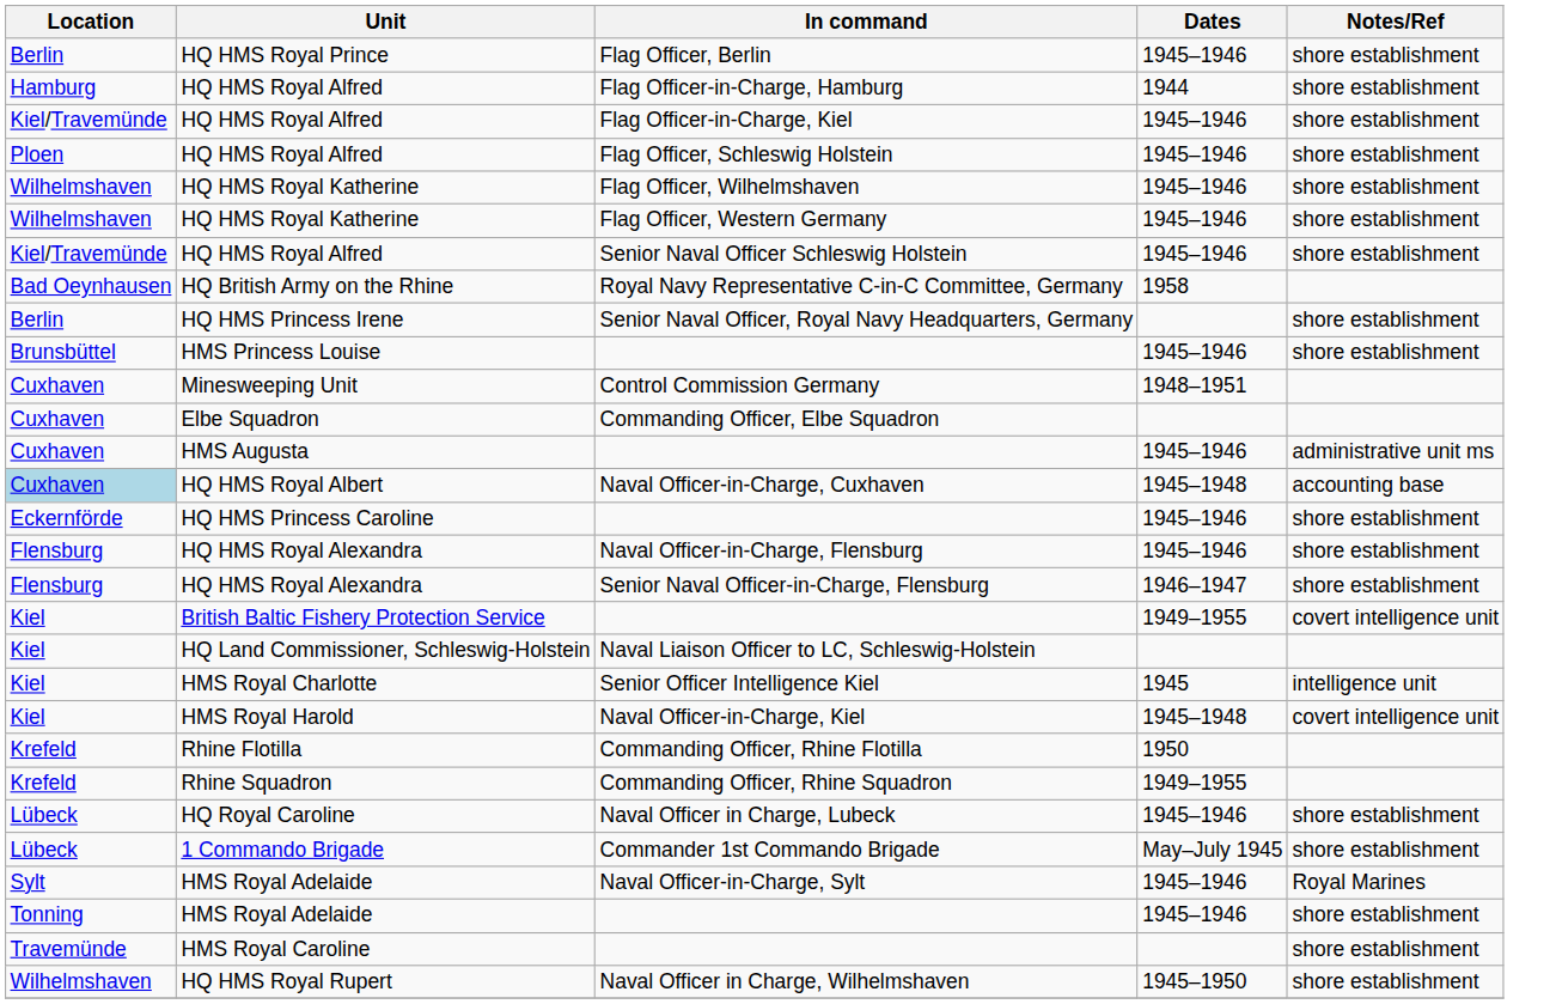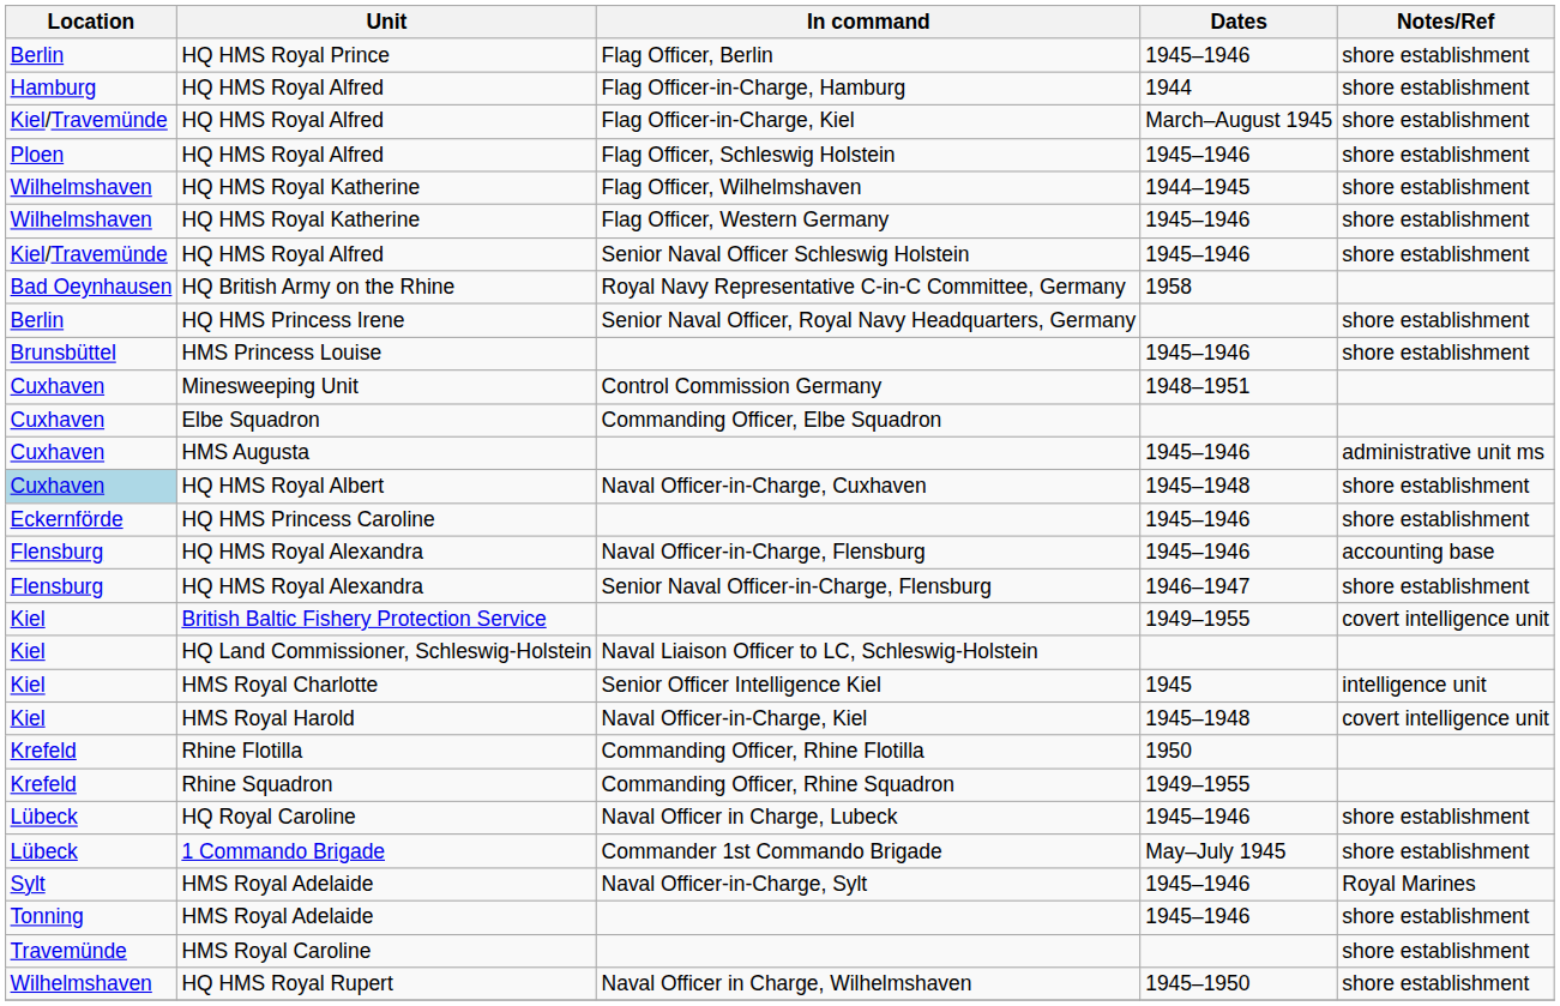 <table class="wikitable">
 <tr>
 <th>Location</th>
 <th>Unit</th>
 <th>In command</th>
 <th>Dates</th>
 <th>Notes/Ref</th>
 </tr>
 <tr>
 <td><a href='#'>Berlin</a></td>
 <td>HQ HMS Royal Prince</td>
 <td>Flag Officer, Berlin</td>
 <td>1945–1946</td>
 <td>shore establishment</td>
 </tr>
 <tr>
 <td><a href='#'>Hamburg</a></td>
 <td>HQ HMS Royal Alfred</td>
 <td>Flag Officer-in-Charge, Hamburg</td>
 <td>1944</td>
 <td>shore establishment</td>
 </tr>
 <tr>
 <td><a href='#'>Kiel</a>/<a href='#'>Travemünde</a></td>
 <td>HQ HMS Royal Alfred</td>
 <td>Flag Officer-in-Charge, Kiel</td>
-<td>1945–1946</td>
+<td>March–August 1945</td>
 <td>shore establishment</td>
 </tr>
 <tr>
 <td><a href='#'>Ploen</a></td>
 <td>HQ HMS Royal Alfred</td>
 <td>Flag Officer, Schleswig Holstein</td>
 <td>1945–1946</td>
 <td>shore establishment</td>
 </tr>
 <tr>
 <td><a href='#'>Wilhelmshaven</a></td>
 <td>HQ HMS Royal Katherine</td>
 <td>Flag Officer, Wilhelmshaven</td>
-<td>1945–1946</td>
+<td>1944–1945</td>
 <td>shore establishment</td>
 </tr>
 <tr>
 <td><a href='#'>Wilhelmshaven</a></td>
 <td>HQ HMS Royal Katherine</td>
 <td>Flag Officer, Western Germany</td>
 <td>1945–1946</td>
 <td>shore establishment</td>
 </tr>
 <tr>
 <td><a href='#'>Kiel</a>/<a href='#'>Travemünde</a></td>
 <td>HQ HMS Royal Alfred</td>
 <td>Senior Naval Officer Schleswig Holstein</td>
 <td>1945–1946</td>
 <td>shore establishment</td>
 </tr>
 <tr>
 <td><a href='#'>Bad Oeynhausen</a></td>
 <td>HQ British Army on the Rhine</td>
 <td>Royal Navy Representative C-in-C Committee, Germany</td>
 <td>1958</td>
 <td></td>
 </tr>
 <tr>
 <td><a href='#'>Berlin</a></td>
 <td>HQ HMS Princess Irene</td>
 <td>Senior Naval Officer, Royal Navy Headquarters, Germany</td>
 <td></td>
 <td>shore establishment</td>
 </tr>
 <tr>
 <td><a href='#'>Brunsbüttel</a></td>
 <td>HMS Princess Louise</td>
 <td></td>
 <td>1945–1946</td>
 <td>shore establishment</td>
 </tr>
 <tr>
 <td><a href='#'>Cuxhaven</a></td>
 <td>Minesweeping Unit</td>
 <td>Control Commission Germany</td>
 <td>1948–1951</td>
 <td></td>
 </tr>
 <tr>
 <td><a href='#'>Cuxhaven</a></td>
 <td>Elbe Squadron</td>
 <td>Commanding Officer, Elbe Squadron</td>
 <td></td>
 <td></td>
 </tr>
 <tr>
 <td><a href='#'>Cuxhaven</a></td>
 <td>HMS Augusta</td>
 <td></td>
 <td>1945–1946</td>
 <td>administrative unit ms</td>
 </tr>
 <tr>
 <td style="background: lightblue;"><a href='#'>Cuxhaven</a></td>
 <td>HQ HMS Royal Albert</td>
 <td>Naval Officer-in-Charge, Cuxhaven</td>
 <td>1945–1948</td>
-<td>accounting base</td>
+<td>shore establishment</td>
 </tr>
 <tr>
 <td><a href='#'>Eckernförde</a></td>
 <td>HQ HMS Princess Caroline</td>
 <td></td>
 <td>1945–1946</td>
 <td>shore establishment</td>
 </tr>
 <tr>
 <td><a href='#'>Flensburg</a></td>
 <td>HQ HMS Royal Alexandra</td>
 <td>Naval Officer-in-Charge, Flensburg</td>
 <td>1945–1946</td>
-<td>shore establishment</td>
+<td>accounting base</td>
 </tr>
 <tr>
 <td><a href='#'>Flensburg</a></td>
 <td>HQ HMS Royal Alexandra</td>
 <td>Senior Naval Officer-in-Charge, Flensburg</td>
 <td>1946–1947</td>
 <td>shore establishment</td>
 </tr>
 <tr>
 <td><a href='#'>Kiel</a></td>
 <td><a href='#'>British Baltic Fishery Protection Service</a></td>
 <td></td>
 <td>1949–1955</td>
 <td>covert intelligence unit</td>
 </tr>
 <tr>
 <td><a href='#'>Kiel</a></td>
 <td>HQ Land Commissioner, Schleswig-Holstein</td>
 <td>Naval Liaison Officer to LC, Schleswig-Holstein</td>
 <td></td>
 <td></td>
 </tr>
 <tr>
 <td><a href='#'>Kiel</a></td>
 <td>HMS Royal Charlotte</td>
 <td>Senior Officer Intelligence Kiel</td>
 <td>1945</td>
 <td>intelligence unit</td>
 </tr>
 <tr>
 <td><a href='#'>Kiel</a></td>
 <td>HMS Royal Harold</td>
 <td>Naval Officer-in-Charge, Kiel</td>
 <td>1945–1948</td>
 <td>covert intelligence unit</td>
 </tr>
 <tr>
 <td><a href='#'>Krefeld</a></td>
 <td>Rhine Flotilla</td>
 <td>Commanding Officer, Rhine Flotilla</td>
 <td>1950</td>
 <td></td>
 </tr>
 <tr>
 <td><a href='#'>Krefeld</a></td>
 <td>Rhine Squadron</td>
 <td>Commanding Officer, Rhine Squadron</td>
 <td>1949–1955</td>
 <td></td>
 </tr>
 <tr>
 <td><a href='#'>Lübeck</a></td>
 <td>HQ Royal Caroline</td>
 <td>Naval Officer in Charge, Lubeck</td>
 <td>1945–1946</td>
 <td>shore establishment</td>
 </tr>
 <tr>
 <td><a href='#'>Lübeck</a></td>
 <td><a href='#'>1 Commando Brigade</a></td>
 <td>Commander 1st Commando Brigade</td>
 <td>May–July 1945</td>
 <td>shore establishment</td>
 </tr>
 <tr>
 <td><a href='#'>Sylt</a></td>
 <td>HMS Royal Adelaide</td>
 <td>Naval Officer-in-Charge, Sylt</td>
 <td>1945–1946</td>
 <td>Royal Marines</td>
 </tr>
 <tr>
 <td><a href='#'>Tonning</a></td>
 <td>HMS Royal Adelaide</td>
 <td></td>
 <td>1945–1946</td>
 <td>shore establishment</td>
 </tr>
 <tr>
 <td><a href='#'>Travemünde</a></td>
 <td>HMS Royal Caroline</td>
 <td></td>
 <td></td>
 <td>shore establishment</td>
 </tr>
 <tr>
 <td><a href='#'>Wilhelmshaven</a></td>
 <td>HQ HMS Royal Rupert</td>
 <td>Naval Officer in Charge, Wilhelmshaven</td>
 <td>1945–1950</td>
 <td>shore establishment</td>
 </tr>
 <tr>
 </tr>
 </table>
